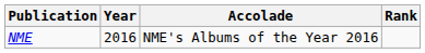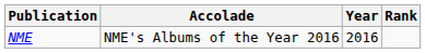 <table class="sortable wikitable">
 <tr>
 <th>Publication</th>
+<th>Accolade</th>
 <th>Year</th>
-<th>Accolade</th>
 <th>Rank</th>
 </tr>
 <tr>
 <td><em><a href='#'>NME</a></em></td>
+<td>NME's Albums of the Year 2016</td>
 <td>2016</td>
-<td>NME's Albums of the Year 2016</td>
 <td></td>
 </tr>
 </table>
